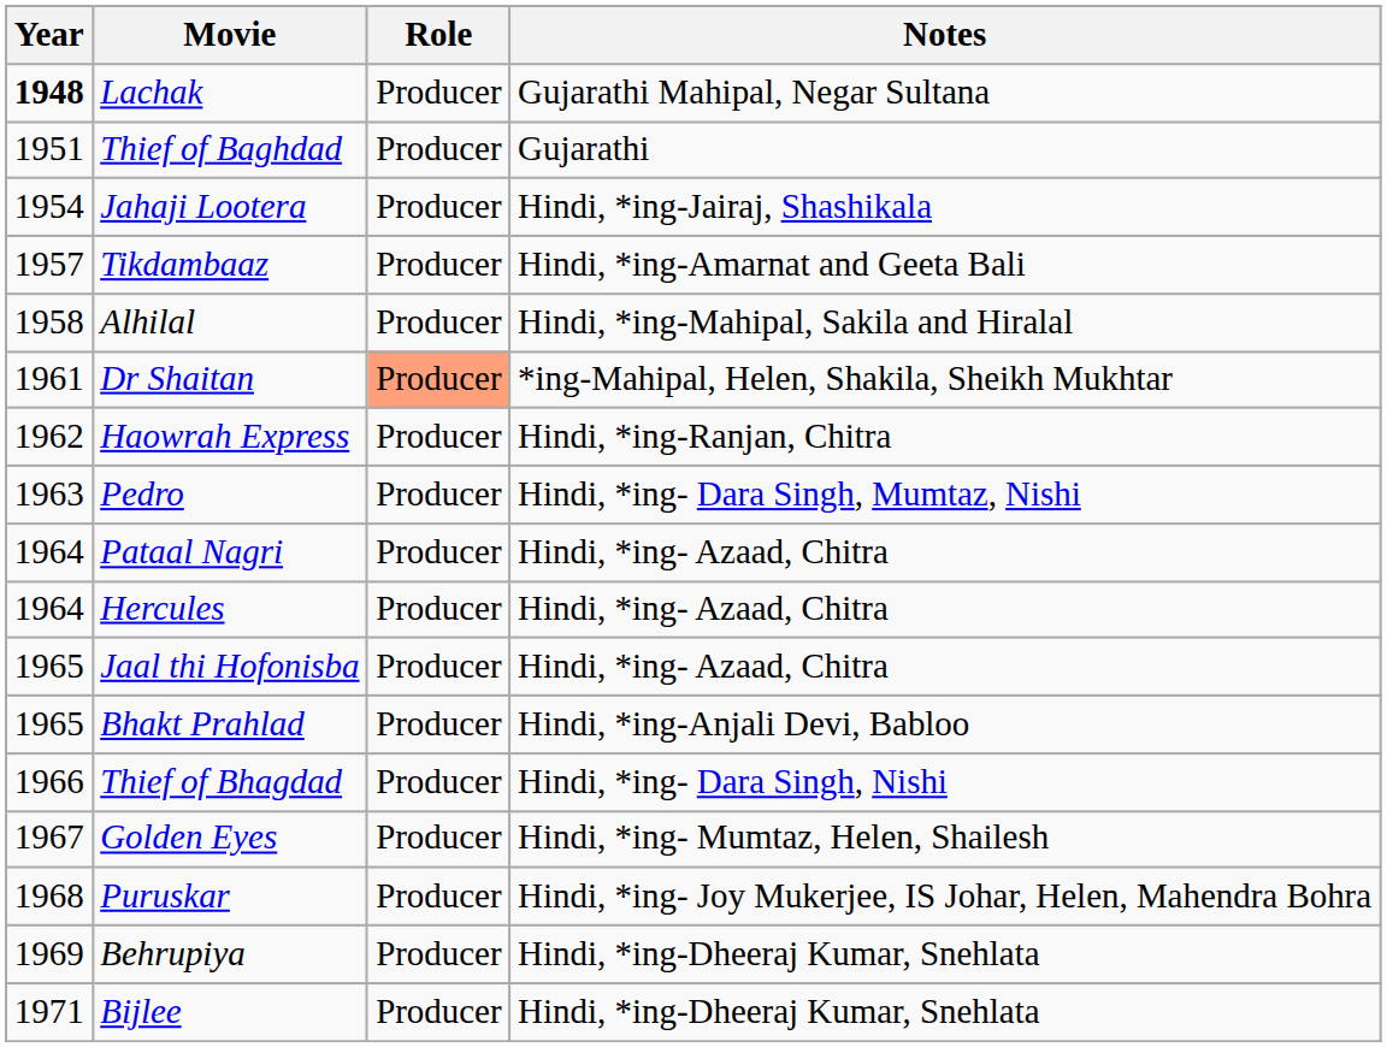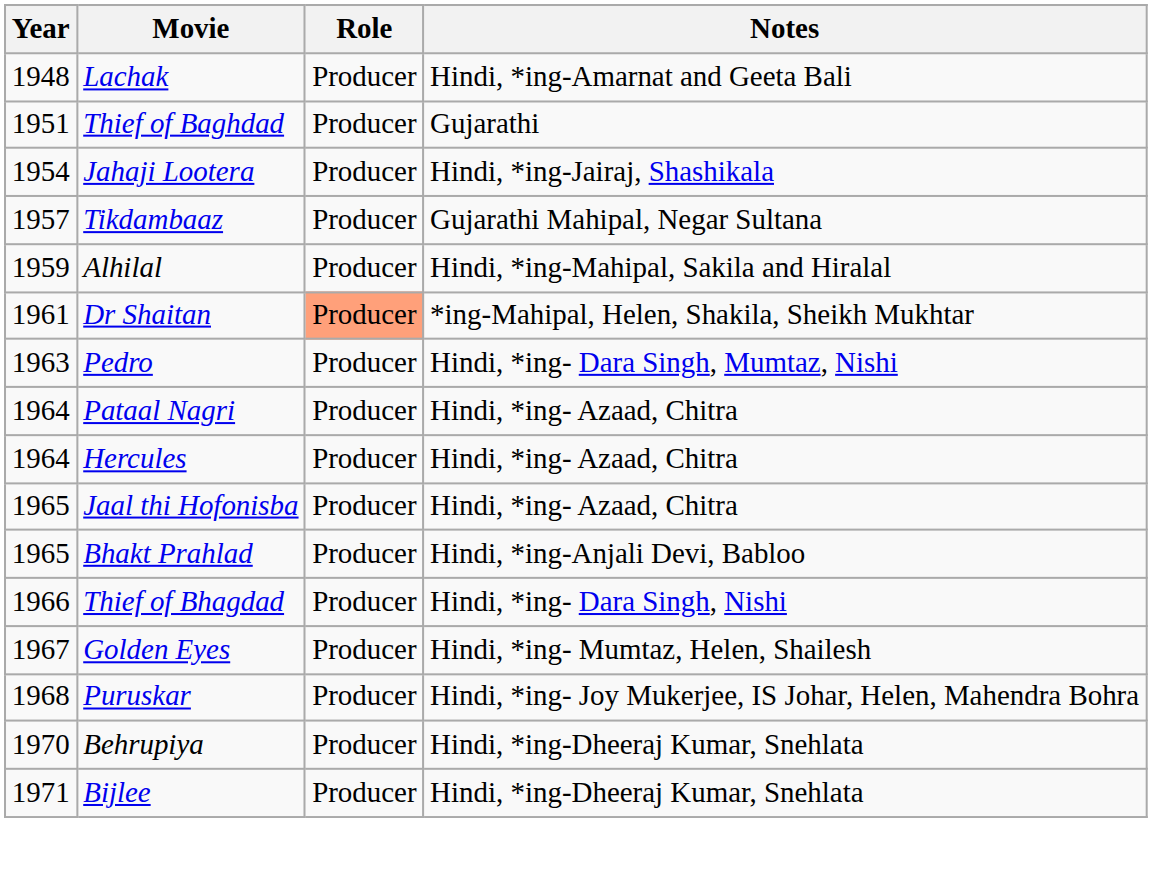 <table class="wikitable" style="font-size: 90%;">
 <tr>
 <th>Year</th>
 <th>Movie</th>
 <th>Role</th>
 <th>Notes</th>
 </tr>
 <tr>
-<td><strong>1948</strong></td>
+<td>1948</td>
 <td><em><a href='#'>Lachak</a></em></td>
 <td>Producer</td>
-<td>Gujarathi Mahipal, Negar Sultana</td>
+<td>Hindi, *ing-Amarnat and Geeta Bali</td>
 </tr>
 <tr>
 <td>1951</td>
 <td><em><a href='#'>Thief of Baghdad</a></em></td>
 <td>Producer</td>
 <td>Gujarathi</td>
 </tr>
 <tr>
 <td>1954</td>
 <td><em><a href='#'>Jahaji Lootera</a></em></td>
 <td>Producer</td>
 <td>Hindi, *ing-Jairaj, <a href='#'>Shashikala</a></td>
 </tr>
 <tr>
 <td>1957</td>
 <td><em><a href='#'>Tikdambaaz</a></em></td>
 <td>Producer</td>
-<td>Hindi, *ing-Amarnat and Geeta Bali</td>
+<td>Gujarathi Mahipal, Negar Sultana</td>
 </tr>
 <tr>
-<td>1958</td>
+<td>1959</td>
 <td><em>Alhilal</em></td>
 <td>Producer</td>
 <td>Hindi, *ing-Mahipal, Sakila and Hiralal</td>
 </tr>
 <tr>
 <td>1961</td>
 <td><em><a href='#'>Dr Shaitan</a></em></td>
 <td style="background: lightsalmon;">Producer</td>
 <td>*ing-Mahipal, Helen, Shakila, Sheikh Mukhtar</td>
-</tr>
-<tr>
-<td>1962</td>
-<td><em><a href='#'>Haowrah Express</a></em></td>
-<td>Producer</td>
-<td>Hindi, *ing-Ranjan, Chitra</td>
 </tr>
 <tr>
 <td>1963</td>
 <td><em><a href='#'>Pedro</a></em></td>
 <td>Producer</td>
 <td>Hindi, *ing- <a href='#'>Dara Singh</a>, <a href='#'>Mumtaz</a>, <a href='#'>Nishi</a></td>
 </tr>
 <tr>
 <td>1964</td>
 <td><em><a href='#'>Pataal Nagri</a></em></td>
 <td>Producer</td>
 <td>Hindi, *ing- Azaad, Chitra</td>
 </tr>
 <tr>
 <td>1964</td>
 <td><em><a href='#'>Hercules</a></em></td>
 <td>Producer</td>
 <td>Hindi, *ing- Azaad, Chitra</td>
 </tr>
 <tr>
 <td>1965</td>
 <td><em><a href='#'>Jaal thi Hofonisba</a></em></td>
 <td>Producer</td>
 <td>Hindi, *ing- Azaad, Chitra</td>
 </tr>
 <tr>
 <td>1965</td>
 <td><em><a href='#'>Bhakt Prahlad</a></em></td>
 <td>Producer</td>
 <td>Hindi, *ing-Anjali Devi, Babloo</td>
 </tr>
 <tr>
 <td>1966</td>
 <td><em><a href='#'>Thief of Bhagdad</a></em></td>
 <td>Producer</td>
 <td>Hindi, *ing- <a href='#'>Dara Singh</a>, <a href='#'>Nishi</a></td>
 </tr>
 <tr>
 <td>1967</td>
 <td><em><a href='#'>Golden Eyes</a></em></td>
 <td>Producer</td>
 <td>Hindi, *ing- Mumtaz, Helen, Shailesh</td>
 </tr>
 <tr>
 <td>1968</td>
 <td><em><a href='#'>Puruskar</a></em></td>
 <td>Producer</td>
 <td>Hindi, *ing- Joy Mukerjee, IS Johar, Helen, Mahendra Bohra</td>
 </tr>
 <tr>
-<td>1969</td>
+<td>1970</td>
 <td><em>Behrupiya</em></td>
 <td>Producer</td>
 <td>Hindi, *ing-Dheeraj Kumar, Snehlata</td>
 </tr>
 <tr>
 <td>1971</td>
 <td><em><a href='#'>Bijlee</a></em></td>
 <td>Producer</td>
 <td>Hindi, *ing-Dheeraj Kumar, Snehlata</td>
 </tr>
 </table>
